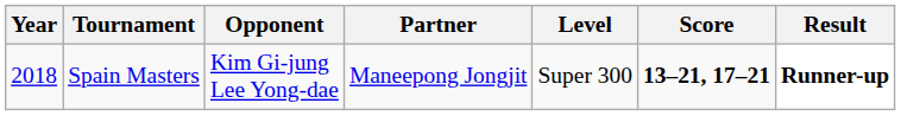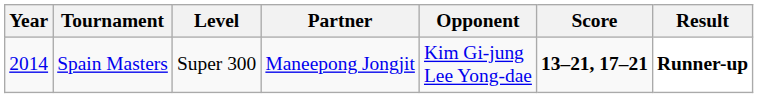 <table class="sortable wikitable" style="font-size: 90%;">
 <tr>
 <th>Year</th>
 <th>Tournament</th>
+<th>Level</th>
+<th>Partner</th>
 <th>Opponent</th>
-<th>Partner</th>
-<th>Level</th>
 <th>Score</th>
 <th>Result</th>
 </tr>
 <tr>
-<td align="center"><a href='#'>2018</a></td>
+<td align="center"><a href='#'>2014</a></td>
 <td align="left"><a href='#'>Spain Masters</a></td>
+<td align="left">Super 300</td>
+<td align="left"> <a href='#'>Maneepong Jongjit</a></td>
 <td align="left"> <a href='#'>Kim Gi-jung</a><br> <a href='#'>Lee Yong-dae</a></td>
-<td align="left"> <a href='#'>Maneepong Jongjit</a></td>
-<td align="left">Super 300</td>
 <td align="left"><strong>13–21, 17–21</strong></td>
 <td style="text-align:left; background:white"> <strong>Runner-up</strong></td>
 </tr>
 </table>
